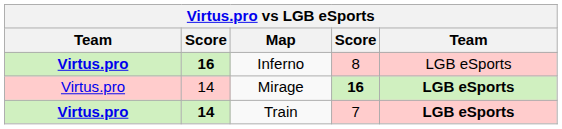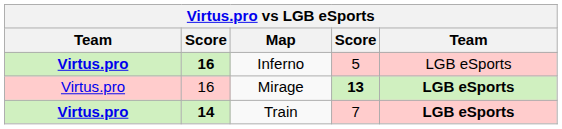 <table class="wikitable" style="text-align: center;">
 <tr>
 <th colspan=5><a href='#'>Virtus.pro</a> vs LGB eSports</th>
 </tr>
 <tr>
 <th width="181px">Team</th>
 <th width="20px">Score</th>
 <th width="100px">Map</th>
 <th width="20px">Score</th>
 <th width="181px">Team</th>
 </tr>
 <tr>
 <td style="background: #D0F0C0;"><strong><a href='#'>Virtus.pro</a></strong></td>
 <td style="background: #D0F0C0;"><strong>16</strong></td>
 <td>Inferno</td>
-<td style="background: #FFCCCC;">8</td>
+<td style="background: #FFCCCC;">5</td>
 <td style="background: #FFCCCC;">LGB eSports</td>
 </tr>
 <tr>
 <td style="background: #FFCCCC;"><a href='#'>Virtus.pro</a></td>
-<td style="background: #FFCCCC;">14</td>
+<td style="background: #FFCCCC;">16</td>
 <td>Mirage</td>
-<td style="background: #D0F0C0;"><strong>16</strong></td>
+<td style="background: #D0F0C0;"><strong>13</strong></td>
 <td style="background: #D0F0C0;"><strong>LGB eSports</strong></td>
 </tr>
 <tr>
 <td style="background: #D0F0C0;"><strong><a href='#'>Virtus.pro</a></strong></td>
 <td style="background: #D0F0C0;"><strong>14</strong></td>
 <td>Train</td>
 <td style="background: #FFCCCC;">7</td>
 <td style="background: #FFCCCC;"><strong>LGB eSports</strong></td>
 </tr>
 </table>
